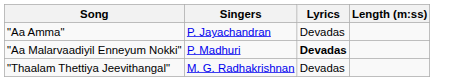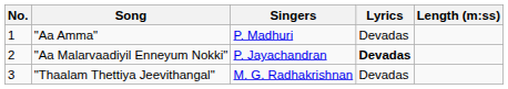 <table class="wikitable" style="font-size:95%;">
 <tr>
+<th>No.</th>
 <th>Song</th>
 <th>Singers</th>
 <th>Lyrics</th>
 <th>Length (m:ss)</th>
 </tr>
 <tr>
+<td>1</td>
 <td>"Aa Amma"</td>
-<td><a href='#'>P. Jayachandran</a></td>
+<td><a href='#'>P. Madhuri</a></td>
 <td>Devadas</td>
 <td></td>
 </tr>
 <tr>
+<td>2</td>
 <td>"Aa Malarvaadiyil Enneyum Nokki"</td>
-<td><a href='#'>P. Madhuri</a></td>
+<td><a href='#'>P. Jayachandran</a></td>
 <td><strong>Devadas</strong></td>
 <td></td>
 </tr>
 <tr>
+<td>3</td>
 <td>"Thaalam Thettiya Jeevithangal"</td>
 <td><a href='#'>M. G. Radhakrishnan</a></td>
 <td>Devadas</td>
 <td></td>
 </tr>
 </table>
